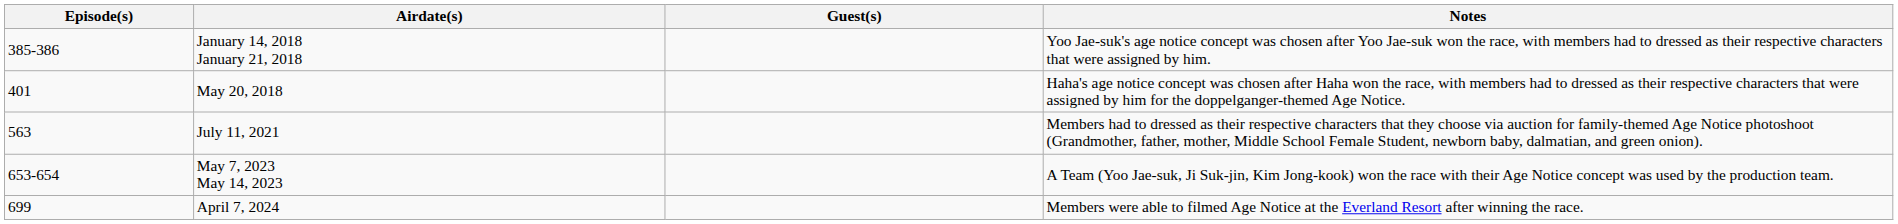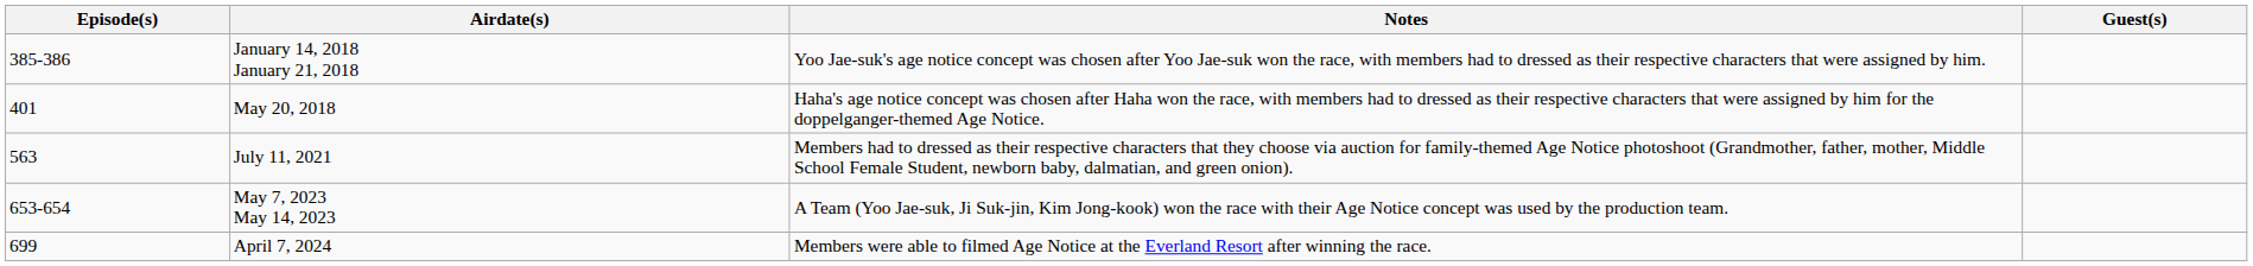 <table class="wikitable">
 <tr>
 <th style="width:10%;">Episode(s)</th>
 <th style="width:25%;">Airdate(s)</th>
+<th style="width:55%;">Notes</th>
 <th style="width:20%;">Guest(s)</th>
-<th style="width:55%;">Notes</th>
 </tr>
 <tr>
 <td>385-386</td>
 <td>January 14, 2018<br>January 21, 2018</td>
+<td>Yoo Jae-suk's age notice concept was chosen after Yoo Jae-suk won the race, with members had to dressed as their respective characters that were assigned by him.</td>
 <td></td>
-<td>Yoo Jae-suk's age notice concept was chosen after Yoo Jae-suk won the race, with members had to dressed as their respective characters that were assigned by him.</td>
 </tr>
 <tr>
 <td>401</td>
 <td>May 20, 2018</td>
+<td>Haha's age notice concept was chosen after Haha won the race, with members had to dressed as their respective characters that were assigned by him for the doppelganger-themed Age Notice.</td>
 <td></td>
-<td>Haha's age notice concept was chosen after Haha won the race, with members had to dressed as their respective characters that were assigned by him for the doppelganger-themed Age Notice.</td>
 </tr>
 <tr>
 <td>563</td>
 <td>July 11, 2021</td>
+<td>Members had to dressed as their respective characters that they choose via auction for family-themed Age Notice photoshoot (Grandmother, father, mother, Middle School Female Student, newborn baby, dalmatian, and green onion).</td>
 <td></td>
-<td>Members had to dressed as their respective characters that they choose via auction for family-themed Age Notice photoshoot (Grandmother, father, mother, Middle School Female Student, newborn baby, dalmatian, and green onion).</td>
 </tr>
 <tr>
 <td>653-654</td>
 <td>May 7, 2023<br>May 14, 2023</td>
+<td>A Team (Yoo Jae-suk, Ji Suk-jin, Kim Jong-kook) won the race with their Age Notice concept was used by the production team.</td>
 <td></td>
-<td>A Team (Yoo Jae-suk, Ji Suk-jin, Kim Jong-kook) won the race with their Age Notice concept was used by the production team.</td>
 </tr>
 <tr>
 <td>699</td>
 <td>April 7, 2024</td>
+<td>Members were able to filmed Age Notice at the <a href='#'>Everland Resort</a> after winning the race.</td>
 <td></td>
-<td>Members were able to filmed Age Notice at the <a href='#'>Everland Resort</a> after winning the race.</td>
 </tr>
 </table>
